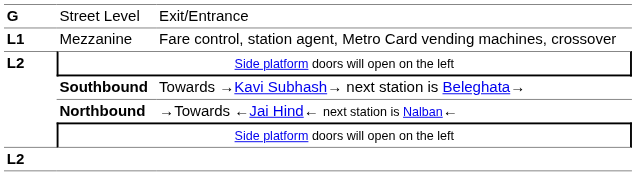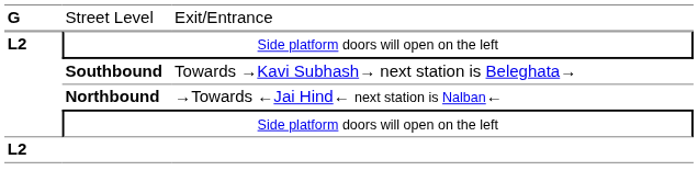 <table border="0" cellspacing="0" cellpadding="3">
 <tr>
 <td width="50" valign="top" style="border-bottom:solid 1px gray;border-top:solid 1px gray;"><strong>G</strong></td>
 <td width="100" valign="top" style="border-top:solid 1px gray;border-bottom:solid 1px gray;">Street Level</td>
 <td width="500" valign="top" style="border-top:solid 1px gray;border-bottom:solid 1px gray;">Exit/Entrance</td>
-</tr>
-<tr>
-<td valign="top"><strong>L1</strong></td>
-<td valign="top">Mezzanine</td>
-<td valign="top">Fare control, station agent, Metro Card vending machines, crossover<br></td>
 </tr>
 <tr>
 <td rowspan="4" width="50" valign="top" style="border-top:solid 1px gray;border-bottom:solid 1px gray;"><strong>L2</strong></td>
 <td colspan="2" style="border-top:solid 1px gray;border-right:solid 2px black;border-left:solid 2px black;border-bottom:solid 2px black;text-align:center;"><small><a href='#'>Side platform</a>  doors will open on the left </small></td>
 </tr>
 <tr>
 <td width="100" style="border-bottom:solid 1px gray;"><strong>Southbound</strong></td>
 <td width="500" style="border-bottom:solid 1px gray;">Towards →<a href='#'>Kavi Subhash</a>→ next station is <a href='#'>Beleghata</a>→</td>
 </tr>
 <tr>
 <td><strong>Northbound</strong></td>
 <td><span>→</span>Towards ←<a href='#'>Jai Hind</a>← <small>next station is <a href='#'>Nalban</a></small>←</td>
 </tr>
 <tr>
 <td colspan="2" style="border-top:solid 2px black;border-right:solid 2px black;border-left:solid 2px black;border-bottom:solid 1px gray;text-align:center;"><small><a href='#'>Side platform</a> doors will open on the left </small></td>
 </tr>
 <tr>
 <td rowspan="2" width="50" valign="top" style="border-bottom:solid 1px gray;"><strong>L2</strong></td>
 <td width="100" style="border-bottom:solid 1px gray;"></td>
 <td width="500" style="border-bottom:solid 1px gray;"></td>
 </tr>
 <tr>
 </tr>
 </table>
